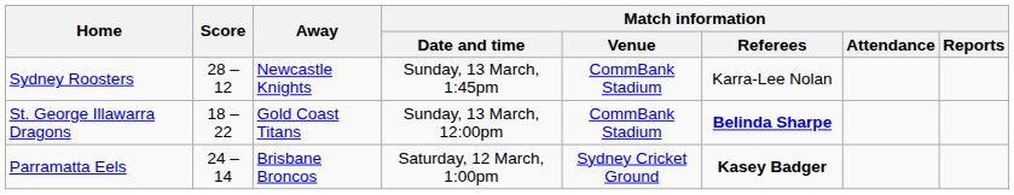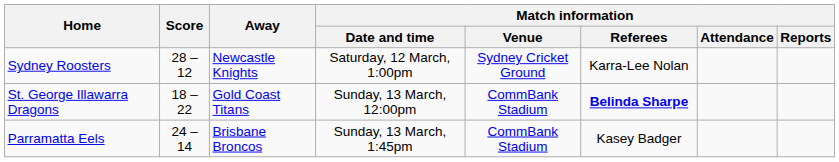 <table class="wikitable" width="100%" style="border-collapse:collapse; font-size:90%; text-align:center;">
 <tr>
 <th rowspan="2">Home</th>
 <th rowspan="2" text-align:center;>Score</th>
 <th rowspan="2">Away</th>
 <th colspan="6">Match information</th>
 </tr>
 <tr>
 <th width="18%">Date and time</th>
 <th width="14%">Venue</th>
 <th width="14%">Referees</th>
 <th width="5%">Attendance</th>
 <th width="5%">Reports</th>
 </tr>
 <tr>
 <td align="left"> <a href='#'>Sydney Roosters</a></td>
 <td>28 – 12</td>
 <td align="left"> <a href='#'>Newcastle Knights</a></td>
-<td>Sunday, 13 March, 1:45pm</td>
-<td><a href='#'>CommBank Stadium</a></td>
+<td>Saturday, 12 March, 1:00pm</td>
+<td><a href='#'>Sydney Cricket Ground</a></td>
 <td>Karra-Lee Nolan</td>
 <td></td>
 <td></td>
 </tr>
 <tr>
 <td align="left"> <a href='#'>St. George Illawarra Dragons</a></td>
 <td>18 – 22</td>
 <td align="left"> <a href='#'>Gold Coast Titans</a></td>
 <td>Sunday, 13 March, 12:00pm</td>
 <td><a href='#'>CommBank Stadium</a></td>
 <td><strong><a href='#'>Belinda Sharpe</a></strong></td>
 <td></td>
 <td></td>
 </tr>
 <tr>
 <td align="left"> <a href='#'>Parramatta Eels</a></td>
 <td>24 – 14</td>
 <td align="left"> <a href='#'>Brisbane Broncos</a></td>
-<td>Saturday, 12 March, 1:00pm</td>
-<td><a href='#'>Sydney Cricket Ground</a></td>
-<td><strong>Kasey Badger</strong></td>
+<td>Sunday, 13 March, 1:45pm</td>
+<td><a href='#'>CommBank Stadium</a></td>
+<td>Kasey Badger</td>
 <td></td>
 <td></td>
 </tr>
 </table>
